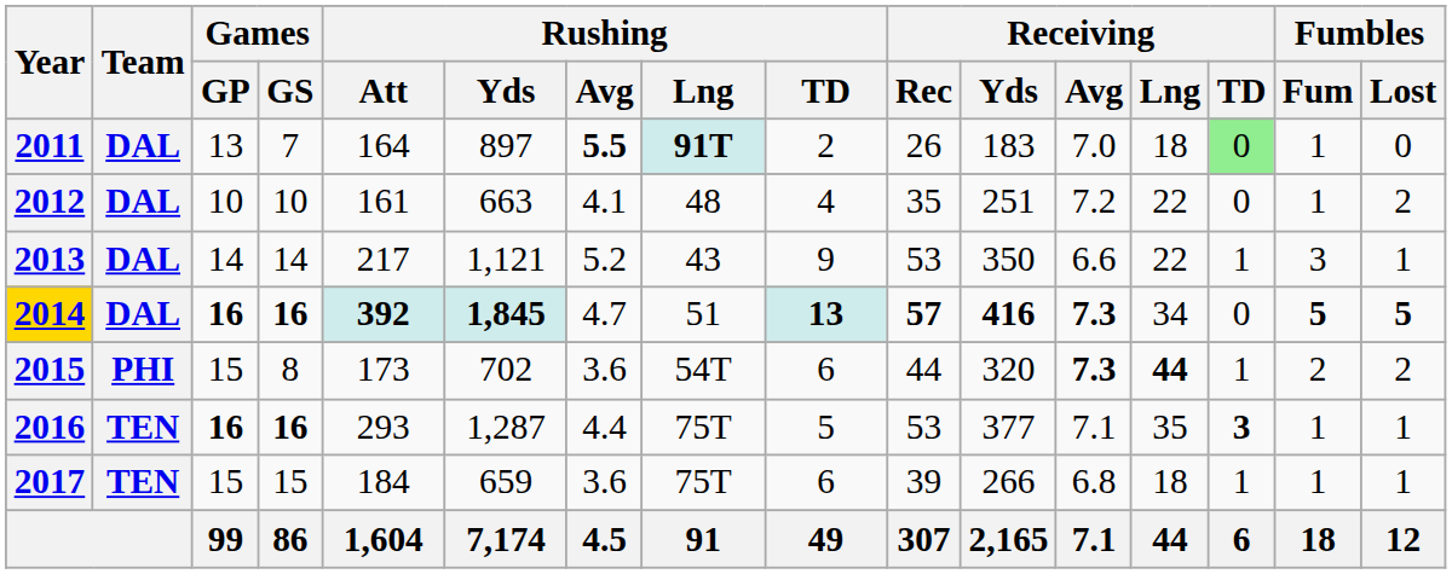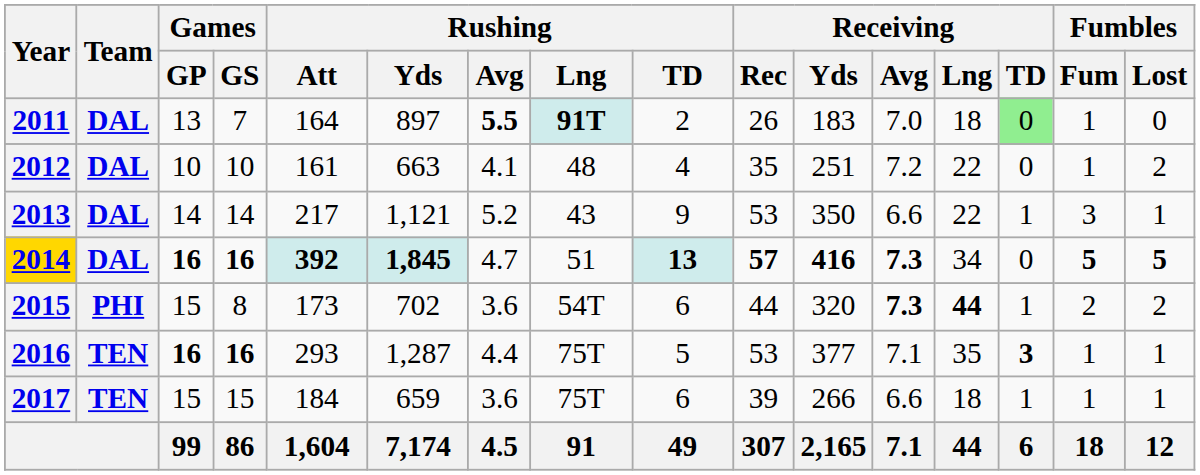 <table class="wikitable" style="text-align: center;">
 <tr>
 <th rowspan="2">Year</th>
 <th rowspan="2">Team</th>
 <th colspan="2">Games</th>
 <th colspan="5">Rushing</th>
 <th colspan="5">Receiving</th>
 <th colspan="2">Fumbles</th>
 </tr>
 <tr>
 <th>GP</th>
 <th>GS</th>
 <th>Att</th>
 <th>Yds</th>
 <th>Avg</th>
 <th>Lng</th>
 <th>TD</th>
 <th>Rec</th>
 <th>Yds</th>
 <th>Avg</th>
 <th>Lng</th>
 <th>TD</th>
 <th>Fum</th>
 <th>Lost</th>
 </tr>
 <tr>
 <th><a href='#'>2011</a></th>
 <th><a href='#'>DAL</a></th>
 <td>13</td>
 <td>7</td>
 <td>164</td>
 <td>897</td>
 <td><strong>5.5</strong></td>
 <td style="background:#cfecec; width:3em;"><strong>91T</strong></td>
 <td>2</td>
 <td>26</td>
 <td>183</td>
 <td>7.0</td>
 <td>18</td>
 <td style="background: lightgreen;">0</td>
 <td>1</td>
 <td>0</td>
 </tr>
 <tr>
 <th><a href='#'>2012</a></th>
 <th><a href='#'>DAL</a></th>
 <td>10</td>
 <td>10</td>
 <td>161</td>
 <td>663</td>
 <td>4.1</td>
 <td>48</td>
 <td>4</td>
 <td>35</td>
 <td>251</td>
 <td>7.2</td>
 <td>22</td>
 <td>0</td>
 <td>1</td>
 <td>2</td>
 </tr>
 <tr>
 <th><a href='#'>2013</a></th>
 <th><a href='#'>DAL</a></th>
 <td>14</td>
 <td>14</td>
 <td>217</td>
 <td>1,121</td>
 <td>5.2</td>
 <td>43</td>
 <td>9</td>
 <td>53</td>
 <td>350</td>
 <td>6.6</td>
 <td>22</td>
 <td>1</td>
 <td>3</td>
 <td>1</td>
 </tr>
 <tr>
 <th style="background:#ffd700;"><a href='#'>2014</a></th>
 <th><a href='#'>DAL</a></th>
 <td><strong>16</strong></td>
 <td><strong>16</strong></td>
 <td style="background:#cfecec; width:3em;"><strong>392</strong></td>
 <td style="background:#cfecec; width:3em;"><strong>1,845</strong></td>
 <td>4.7</td>
 <td>51</td>
 <td style="background:#cfecec; width:3em;"><strong>13</strong></td>
 <td><strong>57</strong></td>
 <td><strong>416</strong></td>
 <td><strong>7.3</strong></td>
 <td>34</td>
 <td>0</td>
 <td><strong>5</strong></td>
 <td><strong>5</strong></td>
 </tr>
 <tr>
 <th><a href='#'>2015</a></th>
 <th><a href='#'>PHI</a></th>
 <td>15</td>
 <td>8</td>
 <td>173</td>
 <td>702</td>
 <td>3.6</td>
 <td>54T</td>
 <td>6</td>
 <td>44</td>
 <td>320</td>
 <td><strong>7.3</strong></td>
 <td><strong>44</strong></td>
 <td>1</td>
 <td>2</td>
 <td>2</td>
 </tr>
 <tr>
 <th><a href='#'>2016</a></th>
 <th><a href='#'>TEN</a></th>
 <td><strong>16</strong></td>
 <td><strong>16</strong></td>
 <td>293</td>
 <td>1,287</td>
 <td>4.4</td>
 <td>75T</td>
 <td>5</td>
 <td>53</td>
 <td>377</td>
 <td>7.1</td>
 <td>35</td>
 <td><strong>3</strong></td>
 <td>1</td>
 <td>1</td>
 </tr>
 <tr>
 <th><a href='#'>2017</a></th>
 <th><a href='#'>TEN</a></th>
 <td>15</td>
 <td>15</td>
 <td>184</td>
 <td>659</td>
 <td>3.6</td>
 <td>75T</td>
 <td>6</td>
 <td>39</td>
 <td>266</td>
-<td>6.8</td>
+<td>6.6</td>
 <td>18</td>
 <td>1</td>
 <td>1</td>
 <td>1</td>
 </tr>
 <tr>
 <th colspan="2"></th>
 <th>99</th>
 <th>86</th>
 <th>1,604</th>
 <th>7,174</th>
 <th>4.5</th>
 <th>91</th>
 <th>49</th>
 <th>307</th>
 <th>2,165</th>
 <th>7.1</th>
 <th>44</th>
 <th>6</th>
 <th>18</th>
 <th>12</th>
 </tr>
 </table>
